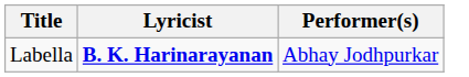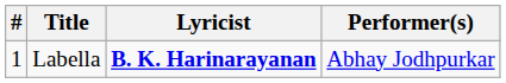 <table class="wikitable">
 <tr>
+<th>#</th>
 <th>Title</th>
 <th>Lyricist</th>
 <th>Performer(s)</th>
 </tr>
 <tr>
+<td>1</td>
 <td>Labella</td>
 <td><strong><a href='#'>B. K. Harinarayanan</a></strong></td>
 <td><a href='#'>Abhay Jodhpurkar</a></td>
 </tr>
 </table>
